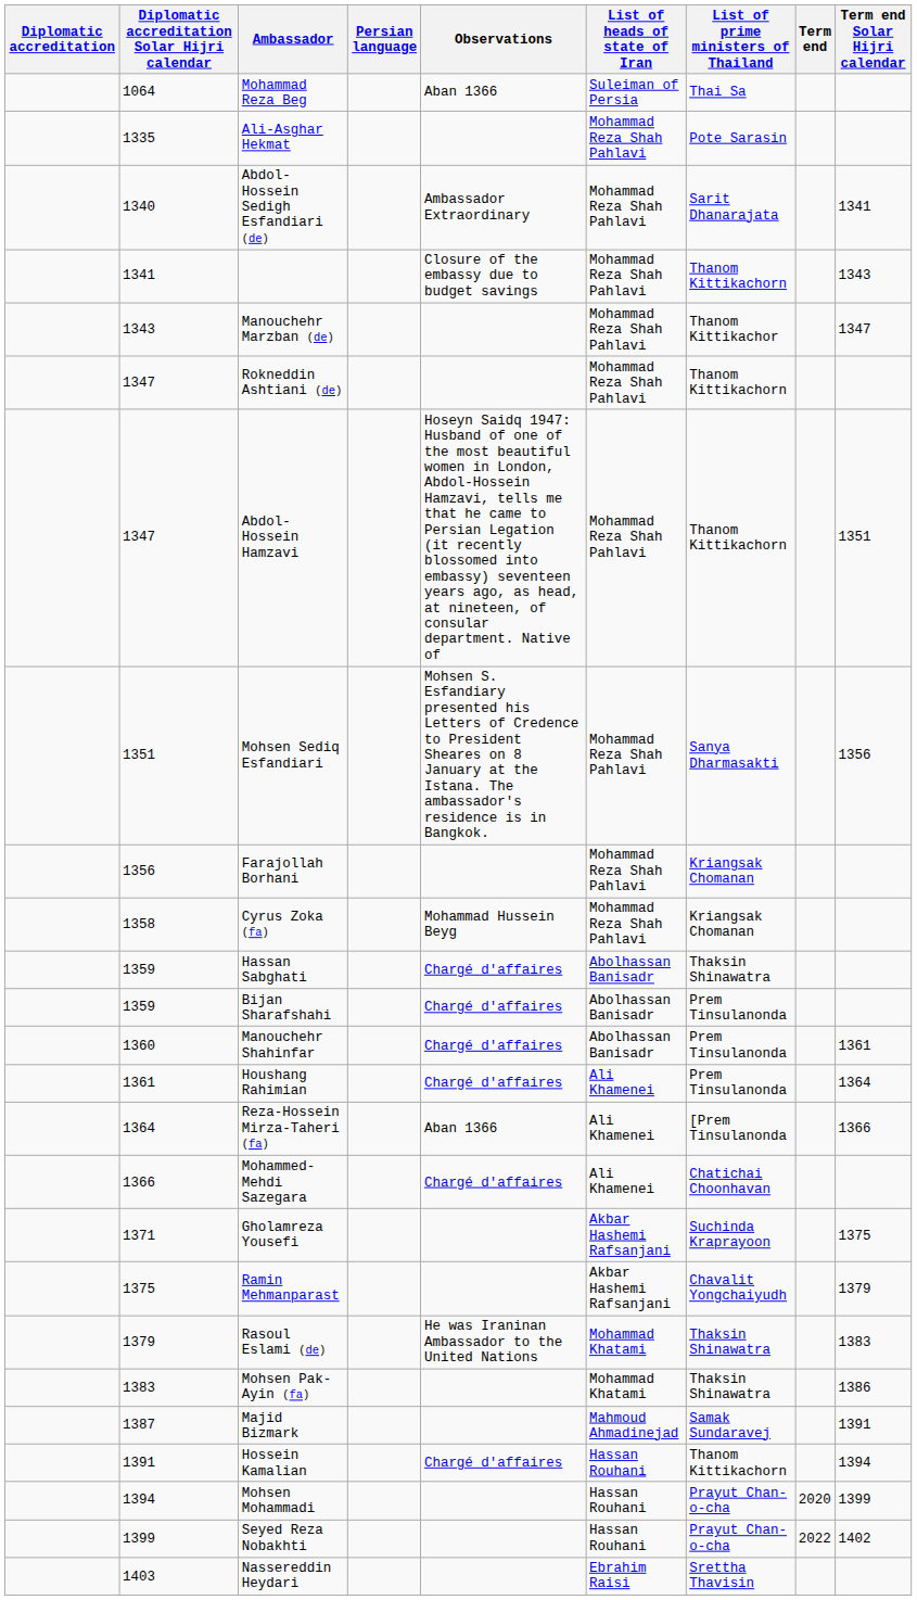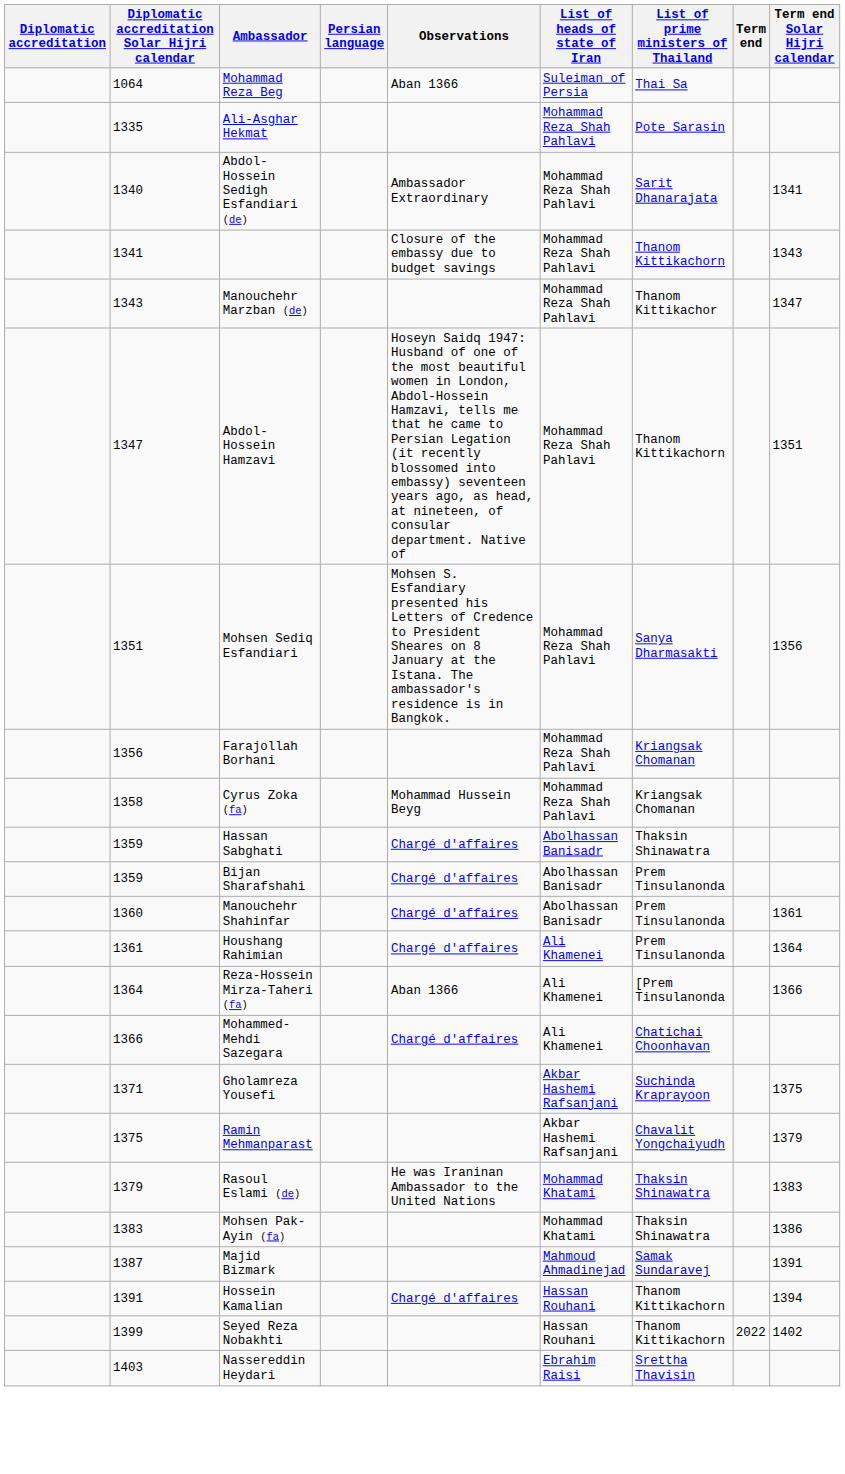 <table class="wikitable sortable">
 <tr>
 <th><a href='#'>Diplomatic accreditation</a></th>
 <th><a href='#'>Diplomatic accreditation</a> <a href='#'>Solar Hijri calendar</a></th>
 <th><a href='#'>Ambassador</a></th>
 <th><a href='#'>Persian language</a></th>
 <th>Observations</th>
 <th><a href='#'>List of heads of state of Iran</a></th>
 <th><a href='#'>List of prime ministers of Thailand</a></th>
 <th>Term end</th>
 <th>Term end <a href='#'>Solar Hijri calendar</a></th>
 </tr>
 <tr>
 <td></td>
 <td>1064</td>
 <td><a href='#'>Mohammad Reza Beg</a></td>
 <td></td>
 <td (Ambassador) dated 1364>Aban 1366</td>
 <td><a href='#'>Suleiman of Persia</a></td>
 <td><a href='#'>Thai Sa</a></td>
 <td></td>
 <td></td>
 </tr>
 <tr>
 <td></td>
 <td>1335</td>
 <td><a href='#'>Ali-Asghar Hekmat</a></td>
 <td></td>
 <td></td>
 <td><a href='#'>Mohammad Reza Shah Pahlavi</a></td>
 <td><a href='#'>Pote Sarasin</a></td>
 <td></td>
 <td></td>
 </tr>
 <tr>
 <td></td>
 <td>1340</td>
 <td>Abdol-Hossein Sedigh Esfandiari <small>(<a href='#'>de</a>)</small></td>
 <td></td>
 <td>Ambassador Extraordinary</td>
 <td>Mohammad Reza Shah Pahlavi</td>
 <td><a href='#'>Sarit Dhanarajata</a></td>
 <td></td>
 <td>1341</td>
 </tr>
 <tr>
 <td></td>
 <td>1341</td>
 <td></td>
 <td></td>
 <td>Closure of the embassy due to budget savings</td>
 <td>Mohammad Reza Shah Pahlavi</td>
 <td><a href='#'>Thanom Kittikachorn</a></td>
 <td></td>
 <td>1343</td>
 </tr>
 <tr>
 <td></td>
 <td>1343</td>
 <td>Manouchehr Marzban <small>(<a href='#'>de</a>)</small></td>
 <td></td>
 <td></td>
 <td>Mohammad Reza Shah Pahlavi</td>
 <td>Thanom Kittikachor</td>
 <td></td>
 <td>1347</td>
-</tr>
-<tr>
-<td></td>
-<td>1347</td>
-<td>Rokneddin Ashtiani <small>(<a href='#'>de</a>)</small></td>
-<td></td>
-<td></td>
-<td>Mohammad Reza Shah Pahlavi</td>
-<td>Thanom Kittikachorn</td>
-<td></td>
-<td></td>
 </tr>
 <tr>
 <td></td>
 <td>1347</td>
 <td>Abdol-Hossein Hamzavi</td>
 <td></td>
 <td Abd al>Hoseyn Saidq 1947: Husband of one of the most beautiful women in London, Abdol-Hossein Hamzavi, tells me that he came to Persian Legation (it recently blossomed into embassy) seventeen years ago, as head, at nineteen, of consular department. Native of</td>
 <td>Mohammad Reza Shah Pahlavi</td>
 <td>Thanom Kittikachorn</td>
 <td></td>
 <td>1351</td>
 </tr>
 <tr>
 <td></td>
 <td>1351</td>
 <td>Mohsen Sediq Esfandiari</td>
 <td></td>
 <td>Mohsen S. Esfandiary presented his Letters of Credence to President Sheares on 8 January at the Istana. The ambassador's residence is in Bangkok.</td>
 <td>Mohammad Reza Shah Pahlavi</td>
 <td><a href='#'>Sanya Dharmasakti</a></td>
 <td></td>
 <td>1356</td>
 </tr>
 <tr>
 <td></td>
 <td>1356</td>
 <td>Farajollah Borhani</td>
 <td></td>
 <td></td>
 <td>Mohammad Reza Shah Pahlavi</td>
 <td><a href='#'>Kriangsak Chomanan</a></td>
 <td></td>
 <td></td>
 </tr>
 <tr>
 <td></td>
 <td>1358</td>
 <td>Cyrus Zoka <small>(<a href='#'>fa</a>)</small></td>
 <td></td>
 <td>Mohammad Hussein Beyg</td>
 <td>Mohammad Reza Shah Pahlavi</td>
 <td>Kriangsak Chomanan</td>
 <td></td>
 <td></td>
 </tr>
 <tr>
 <td></td>
 <td>1359</td>
 <td>Hassan Sabghati</td>
 <td></td>
 <td><a href='#'>Chargé d'affaires</a></td>
 <td><a href='#'>Abolhassan Banisadr</a></td>
 <td>Thaksin Shinawatra</td>
 <td></td>
 <td></td>
 </tr>
 <tr>
 <td></td>
 <td>1359</td>
 <td>Bijan Sharafshahi</td>
 <td></td>
 <td><a href='#'>Chargé d'affaires</a></td>
 <td>Abolhassan Banisadr</td>
 <td>Prem Tinsulanonda</td>
 <td></td>
 <td></td>
 </tr>
 <tr>
 <td></td>
 <td>1360</td>
 <td>Manouchehr Shahinfar</td>
 <td></td>
 <td><a href='#'>Chargé d'affaires</a></td>
 <td>Abolhassan Banisadr</td>
 <td>Prem Tinsulanonda</td>
 <td></td>
 <td>1361</td>
 </tr>
 <tr>
 <td></td>
 <td>1361</td>
 <td>Houshang Rahimian</td>
 <td></td>
 <td><a href='#'>Chargé d'affaires</a></td>
 <td><a href='#'>Ali Khamenei</a></td>
 <td>Prem Tinsulanonda</td>
 <td></td>
 <td>1364</td>
 </tr>
 <tr>
 <td></td>
 <td>1364</td>
 <td>Reza-Hossein Mirza-Taheri <small>(<a href='#'>fa</a>)</small></td>
 <td></td>
 <td (Ambassador) dated 1364>Aban 1366</td>
 <td>Ali Khamenei</td>
 <td>[Prem Tinsulanonda</td>
 <td></td>
 <td>1366</td>
 </tr>
 <tr>
 <td></td>
 <td>1366</td>
 <td>Mohammed-Mehdi Sazegara</td>
 <td></td>
 <td><a href='#'>Chargé d'affaires</a></td>
 <td>Ali Khamenei</td>
 <td><a href='#'>Chatichai Choonhavan</a></td>
 <td></td>
 <td></td>
 </tr>
 <tr>
 <td></td>
 <td>1371</td>
 <td>Gholamreza Yousefi</td>
 <td></td>
 <td></td>
 <td><a href='#'>Akbar Hashemi Rafsanjani</a></td>
 <td><a href='#'>Suchinda Kraprayoon</a></td>
 <td></td>
 <td>1375</td>
 </tr>
 <tr>
 <td></td>
 <td>1375</td>
 <td><a href='#'>Ramin Mehmanparast</a></td>
 <td></td>
 <td></td>
 <td>Akbar Hashemi Rafsanjani</td>
 <td><a href='#'>Chavalit Yongchaiyudh</a></td>
 <td></td>
 <td>1379</td>
 </tr>
 <tr>
 <td></td>
 <td>1379</td>
 <td>Rasoul Eslami <small>(<a href='#'>de</a>)</small></td>
 <td></td>
 <td>He was Iraninan Ambassador to the United Nations</td>
 <td><a href='#'>Mohammad Khatami</a></td>
 <td><a href='#'>Thaksin Shinawatra</a></td>
 <td></td>
 <td>1383</td>
 </tr>
 <tr>
 <td></td>
 <td>1383</td>
 <td>Mohsen Pak-Ayin <small>(<a href='#'>fa</a>)</small></td>
 <td></td>
 <td></td>
 <td>Mohammad Khatami</td>
 <td>Thaksin Shinawatra</td>
 <td></td>
 <td>1386</td>
 </tr>
 <tr>
 <td></td>
 <td>1387</td>
 <td>Majid Bizmark</td>
 <td></td>
 <td></td>
 <td><a href='#'>Mahmoud Ahmadinejad</a></td>
 <td><a href='#'>Samak Sundaravej</a></td>
 <td></td>
 <td>1391</td>
 </tr>
 <tr>
 <td></td>
 <td>1391</td>
 <td>Hossein Kamalian</td>
 <td></td>
 <td><a href='#'>Chargé d'affaires</a></td>
 <td><a href='#'>Hassan Rouhani</a></td>
 <td>Thanom Kittikachorn</td>
 <td></td>
 <td>1394</td>
 </tr>
 <tr>
 <td></td>
-<td>1394</td>
-<td>Mohsen Mohammadi</td>
-<td></td>
-<td></td>
-<td>Hassan Rouhani</td>
-<td><a href='#'>Prayut Chan-o-cha</a></td>
-<td>2020</td>
-<td>1399</td>
-</tr>
-<tr>
-<td></td>
 <td>1399</td>
 <td>Seyed Reza Nobakhti</td>
 <td></td>
 <td></td>
 <td>Hassan Rouhani</td>
-<td><a href='#'>Prayut Chan-o-cha</a></td>
+<td>Thanom Kittikachorn</td>
 <td>2022</td>
 <td>1402</td>
 </tr>
 <tr>
 <td></td>
 <td>1403</td>
 <td>Nassereddin Heydari</td>
 <td></td>
 <td></td>
 <td><a href='#'>Ebrahim Raisi</a></td>
 <td><a href='#'>Srettha Thavisin</a></td>
 <td></td>
 <td></td>
 </tr>
 </table>
